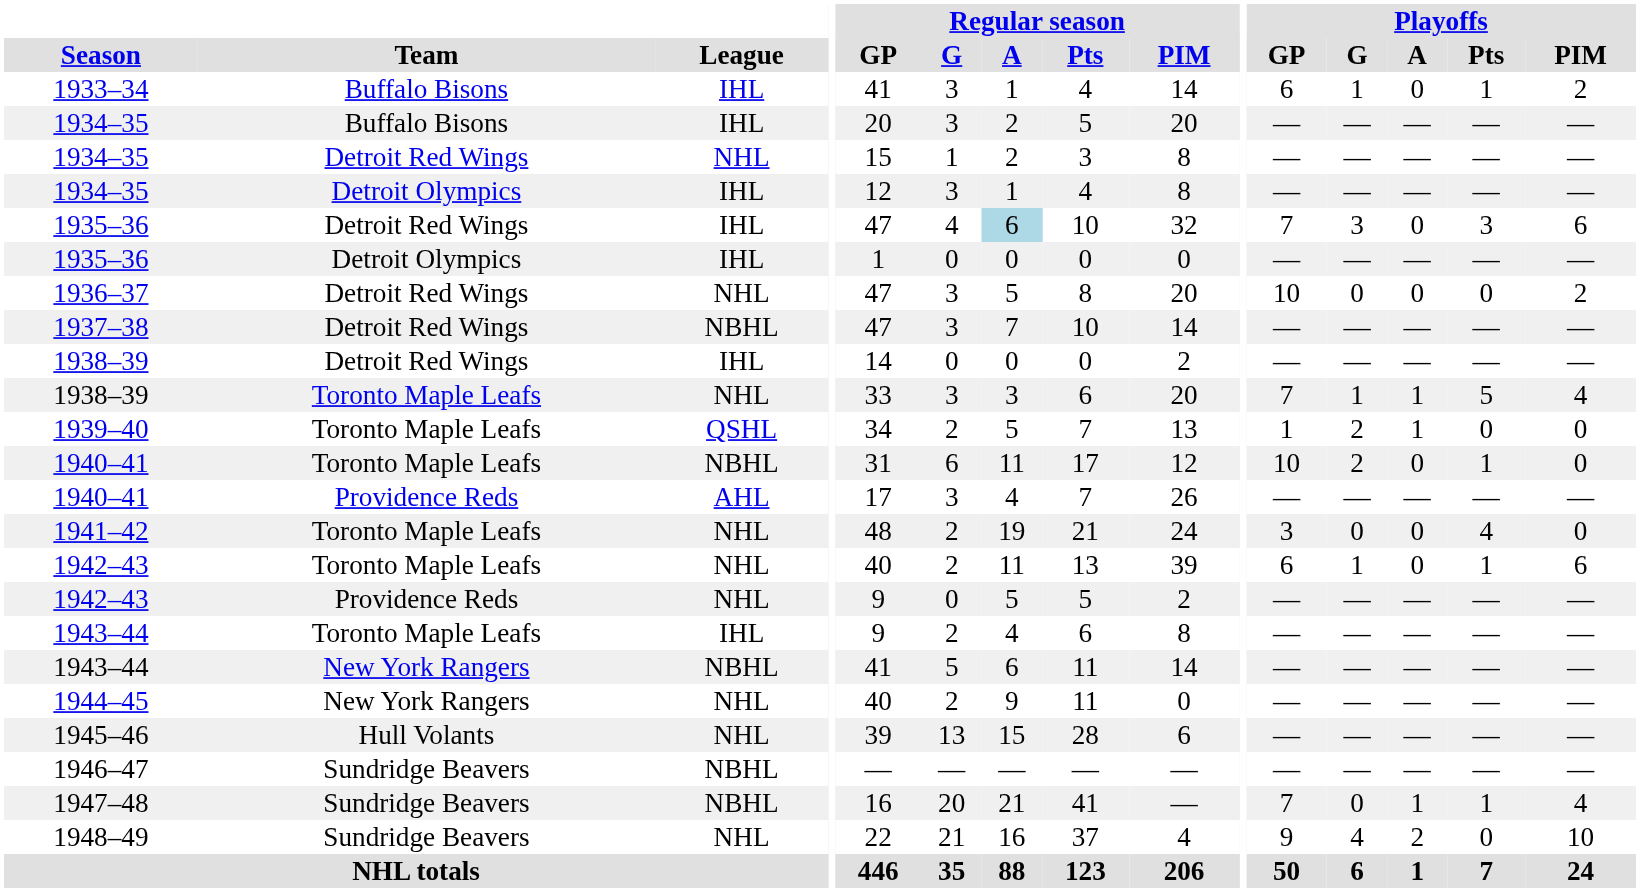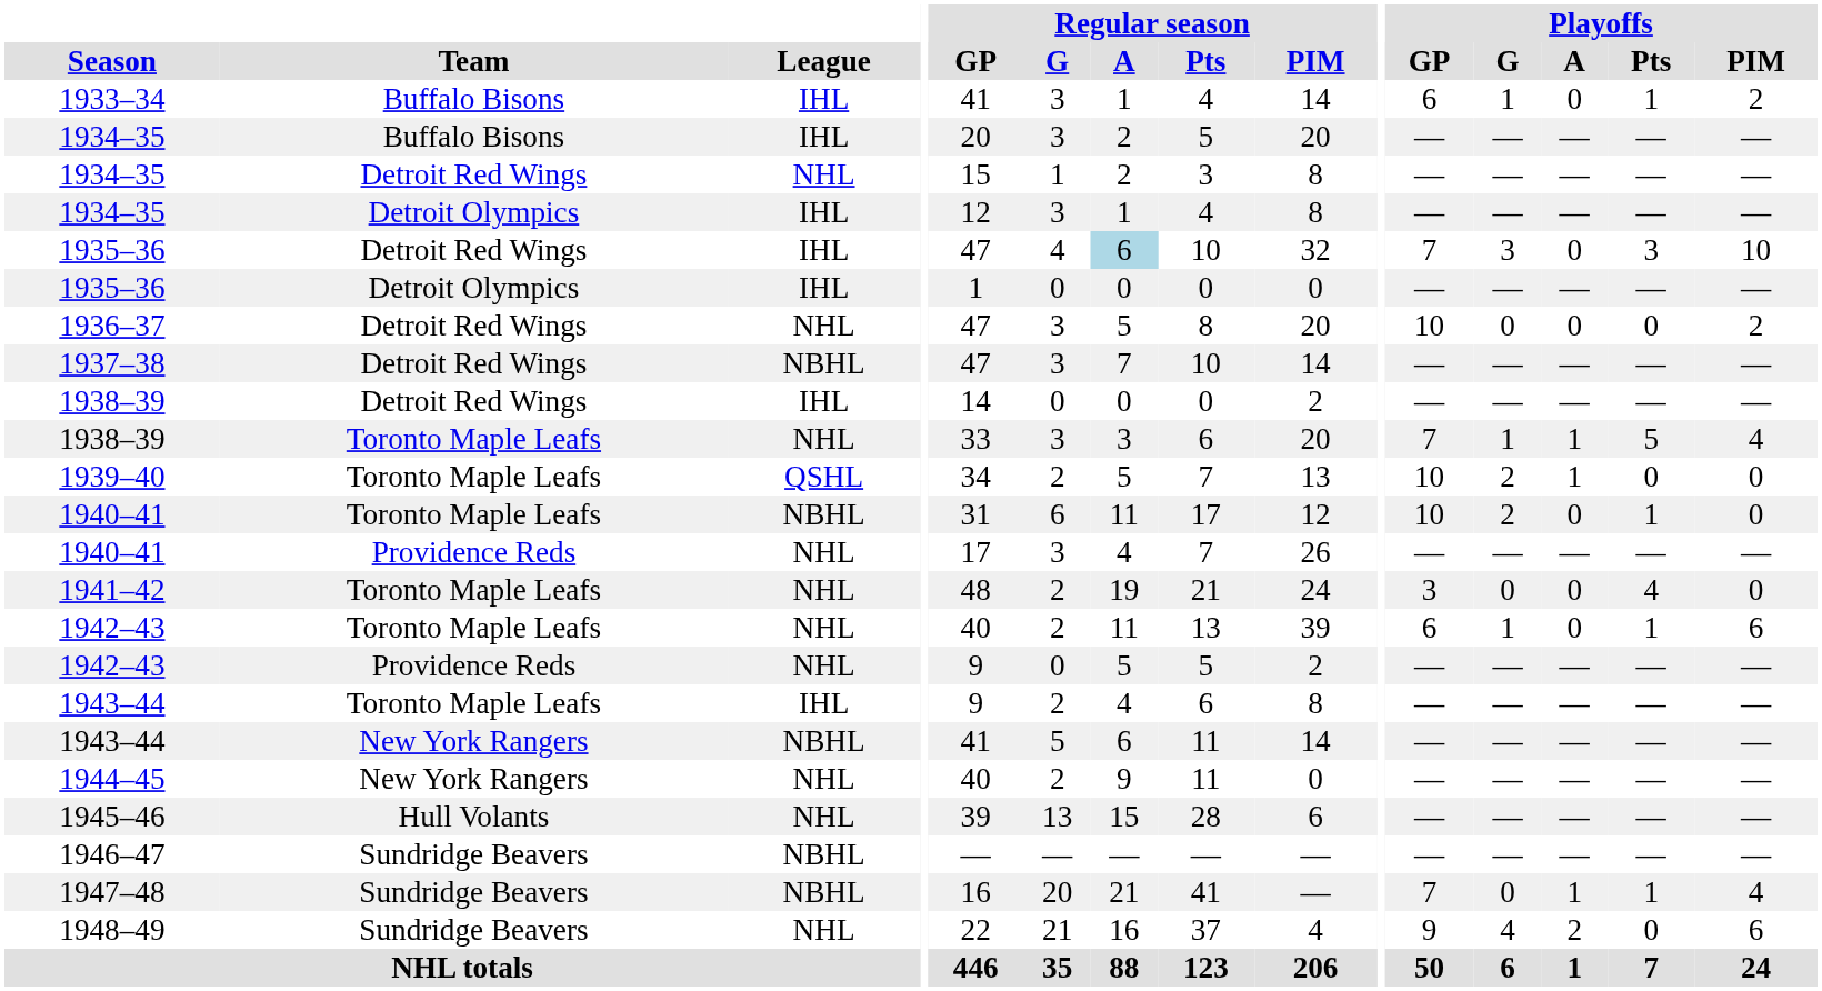 <table border="0" cellpadding="1" cellspacing="0" style="text-align:center; width:60em">
 <tr bgcolor="#e0e0e0">
 <th colspan="3" bgcolor="#ffffff"></th>
 <th rowspan="100" bgcolor="#ffffff"></th>
 <th colspan="5"><a href='#'>Regular season</a></th>
 <th rowspan="100" bgcolor="#ffffff"></th>
 <th colspan="5"><a href='#'>Playoffs</a></th>
 </tr>
 <tr bgcolor="#e0e0e0">
 <th><a href='#'>Season</a></th>
 <th>Team</th>
 <th>League</th>
 <th>GP</th>
 <th><a href='#'>G</a></th>
 <th><a href='#'>A</a></th>
 <th><a href='#'>Pts</a></th>
 <th><a href='#'>PIM</a></th>
 <th>GP</th>
 <th>G</th>
 <th>A</th>
 <th>Pts</th>
 <th>PIM</th>
 </tr>
 <tr>
 <td><a href='#'>1933–34</a></td>
 <td><a href='#'>Buffalo Bisons</a></td>
 <td><a href='#'>IHL</a></td>
 <td>41</td>
 <td>3</td>
 <td>1</td>
 <td>4</td>
 <td>14</td>
 <td>6</td>
 <td>1</td>
 <td>0</td>
 <td>1</td>
 <td>2</td>
 </tr>
 <tr bgcolor="#f0f0f0">
 <td><a href='#'>1934–35</a></td>
 <td>Buffalo Bisons</td>
 <td>IHL</td>
 <td>20</td>
 <td>3</td>
 <td>2</td>
 <td>5</td>
 <td>20</td>
 <td>—</td>
 <td>—</td>
 <td>—</td>
 <td>—</td>
 <td>—</td>
 </tr>
 <tr>
 <td><a href='#'>1934–35</a></td>
 <td><a href='#'>Detroit Red Wings</a></td>
 <td><a href='#'>NHL</a></td>
 <td>15</td>
 <td>1</td>
 <td>2</td>
 <td>3</td>
 <td>8</td>
 <td>—</td>
 <td>—</td>
 <td>—</td>
 <td>—</td>
 <td>—</td>
 </tr>
 <tr bgcolor="#f0f0f0">
 <td><a href='#'>1934–35</a></td>
 <td><a href='#'>Detroit Olympics</a></td>
 <td>IHL</td>
 <td>12</td>
 <td>3</td>
 <td>1</td>
 <td>4</td>
 <td>8</td>
 <td>—</td>
 <td>—</td>
 <td>—</td>
 <td>—</td>
 <td>—</td>
 </tr>
 <tr>
 <td><a href='#'>1935–36</a></td>
 <td>Detroit Red Wings</td>
 <td>IHL</td>
 <td>47</td>
 <td>4</td>
 <td style="background: lightblue;">6</td>
 <td>10</td>
 <td>32</td>
 <td>7</td>
 <td>3</td>
 <td>0</td>
 <td>3</td>
-<td>6</td>
+<td>10</td>
 </tr>
 <tr bgcolor="#f0f0f0">
 <td><a href='#'>1935–36</a></td>
 <td>Detroit Olympics</td>
 <td>IHL</td>
 <td>1</td>
 <td>0</td>
 <td>0</td>
 <td>0</td>
 <td>0</td>
 <td>—</td>
 <td>—</td>
 <td>—</td>
 <td>—</td>
 <td>—</td>
 </tr>
 <tr>
 <td><a href='#'>1936–37</a></td>
 <td>Detroit Red Wings</td>
 <td>NHL</td>
 <td>47</td>
 <td>3</td>
 <td>5</td>
 <td>8</td>
 <td>20</td>
 <td>10</td>
 <td>0</td>
 <td>0</td>
 <td>0</td>
 <td>2</td>
 </tr>
 <tr bgcolor="#f0f0f0">
 <td><a href='#'>1937–38</a></td>
 <td>Detroit Red Wings</td>
 <td>NBHL</td>
 <td>47</td>
 <td>3</td>
 <td>7</td>
 <td>10</td>
 <td>14</td>
 <td>—</td>
 <td>—</td>
 <td>—</td>
 <td>—</td>
 <td>—</td>
 </tr>
 <tr>
 <td><a href='#'>1938–39</a></td>
 <td>Detroit Red Wings</td>
 <td>IHL</td>
 <td>14</td>
 <td>0</td>
 <td>0</td>
 <td>0</td>
 <td>2</td>
 <td>—</td>
 <td>—</td>
 <td>—</td>
 <td>—</td>
 <td>—</td>
 </tr>
 <tr bgcolor="#f0f0f0">
 <td>1938–39</td>
 <td><a href='#'>Toronto Maple Leafs</a></td>
 <td>NHL</td>
 <td>33</td>
 <td>3</td>
 <td>3</td>
 <td>6</td>
 <td>20</td>
 <td>7</td>
 <td>1</td>
 <td>1</td>
 <td>5</td>
 <td>4</td>
 </tr>
 <tr>
 <td><a href='#'>1939–40</a></td>
 <td>Toronto Maple Leafs</td>
 <td><a href='#'>QSHL</a></td>
 <td>34</td>
 <td>2</td>
 <td>5</td>
 <td>7</td>
 <td>13</td>
-<td>1</td>
+<td>10</td>
 <td>2</td>
 <td>1</td>
 <td>0</td>
 <td>0</td>
 </tr>
 <tr bgcolor="#f0f0f0">
 <td><a href='#'>1940–41</a></td>
 <td>Toronto Maple Leafs</td>
 <td>NBHL</td>
 <td>31</td>
 <td>6</td>
 <td>11</td>
 <td>17</td>
 <td>12</td>
 <td>10</td>
 <td>2</td>
 <td>0</td>
 <td>1</td>
 <td>0</td>
 </tr>
 <tr>
 <td><a href='#'>1940–41</a></td>
 <td><a href='#'>Providence Reds</a></td>
-<td><a href='#'>AHL</a></td>
+<td>NHL</td>
 <td>17</td>
 <td>3</td>
 <td>4</td>
 <td>7</td>
 <td>26</td>
 <td>—</td>
 <td>—</td>
 <td>—</td>
 <td>—</td>
 <td>—</td>
 </tr>
 <tr bgcolor="#f0f0f0">
 <td><a href='#'>1941–42</a></td>
 <td>Toronto Maple Leafs</td>
 <td>NHL</td>
 <td>48</td>
 <td>2</td>
 <td>19</td>
 <td>21</td>
 <td>24</td>
 <td>3</td>
 <td>0</td>
 <td>0</td>
 <td>4</td>
 <td>0</td>
 </tr>
 <tr>
 <td><a href='#'>1942–43</a></td>
 <td>Toronto Maple Leafs</td>
 <td>NHL</td>
 <td>40</td>
 <td>2</td>
 <td>11</td>
 <td>13</td>
 <td>39</td>
 <td>6</td>
 <td>1</td>
 <td>0</td>
 <td>1</td>
 <td>6</td>
 </tr>
 <tr bgcolor="#f0f0f0">
 <td><a href='#'>1942–43</a></td>
 <td>Providence Reds</td>
 <td>NHL</td>
 <td>9</td>
 <td>0</td>
 <td>5</td>
 <td>5</td>
 <td>2</td>
 <td>—</td>
 <td>—</td>
 <td>—</td>
 <td>—</td>
 <td>—</td>
 </tr>
 <tr>
 <td><a href='#'>1943–44</a></td>
 <td>Toronto Maple Leafs</td>
 <td>IHL</td>
 <td>9</td>
 <td>2</td>
 <td>4</td>
 <td>6</td>
 <td>8</td>
 <td>—</td>
 <td>—</td>
 <td>—</td>
 <td>—</td>
 <td>—</td>
 </tr>
 <tr bgcolor="#f0f0f0">
 <td>1943–44</td>
 <td><a href='#'>New York Rangers</a></td>
 <td>NBHL</td>
 <td>41</td>
 <td>5</td>
 <td>6</td>
 <td>11</td>
 <td>14</td>
 <td>—</td>
 <td>—</td>
 <td>—</td>
 <td>—</td>
 <td>—</td>
 </tr>
 <tr>
 <td><a href='#'>1944–45</a></td>
 <td>New York Rangers</td>
 <td>NHL</td>
 <td>40</td>
 <td>2</td>
 <td>9</td>
 <td>11</td>
 <td>0</td>
 <td>—</td>
 <td>—</td>
 <td>—</td>
 <td>—</td>
 <td>—</td>
 </tr>
 <tr bgcolor="#f0f0f0">
 <td>1945–46</td>
 <td>Hull Volants</td>
 <td>NHL</td>
 <td>39</td>
 <td>13</td>
 <td>15</td>
 <td>28</td>
 <td>6</td>
 <td>—</td>
 <td>—</td>
 <td>—</td>
 <td>—</td>
 <td>—</td>
 </tr>
 <tr>
 <td>1946–47</td>
 <td>Sundridge Beavers</td>
 <td>NBHL</td>
 <td>—</td>
 <td>—</td>
 <td>—</td>
 <td>—</td>
 <td>—</td>
 <td>—</td>
 <td>—</td>
 <td>—</td>
 <td>—</td>
 <td>—</td>
 </tr>
 <tr bgcolor="#f0f0f0">
 <td>1947–48</td>
 <td>Sundridge Beavers</td>
 <td>NBHL</td>
 <td>16</td>
 <td>20</td>
 <td>21</td>
 <td>41</td>
 <td>—</td>
 <td>7</td>
 <td>0</td>
 <td>1</td>
 <td>1</td>
 <td>4</td>
 </tr>
 <tr>
 <td>1948–49</td>
 <td>Sundridge Beavers</td>
 <td>NHL</td>
 <td>22</td>
 <td>21</td>
 <td>16</td>
 <td>37</td>
 <td>4</td>
 <td>9</td>
 <td>4</td>
 <td>2</td>
 <td>0</td>
-<td>10</td>
+<td>6</td>
 </tr>
 <tr bgcolor="#e0e0e0">
 <th colspan="3">NHL totals</th>
 <th>446</th>
 <th>35</th>
 <th>88</th>
 <th>123</th>
 <th>206</th>
 <th>50</th>
 <th>6</th>
 <th>1</th>
 <th>7</th>
 <th>24</th>
 </tr>
 </table>
